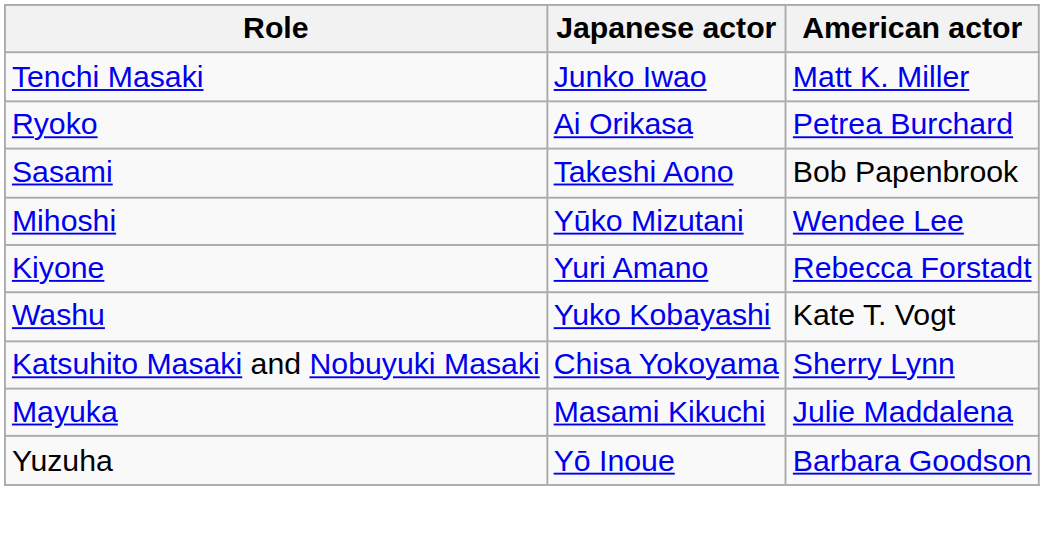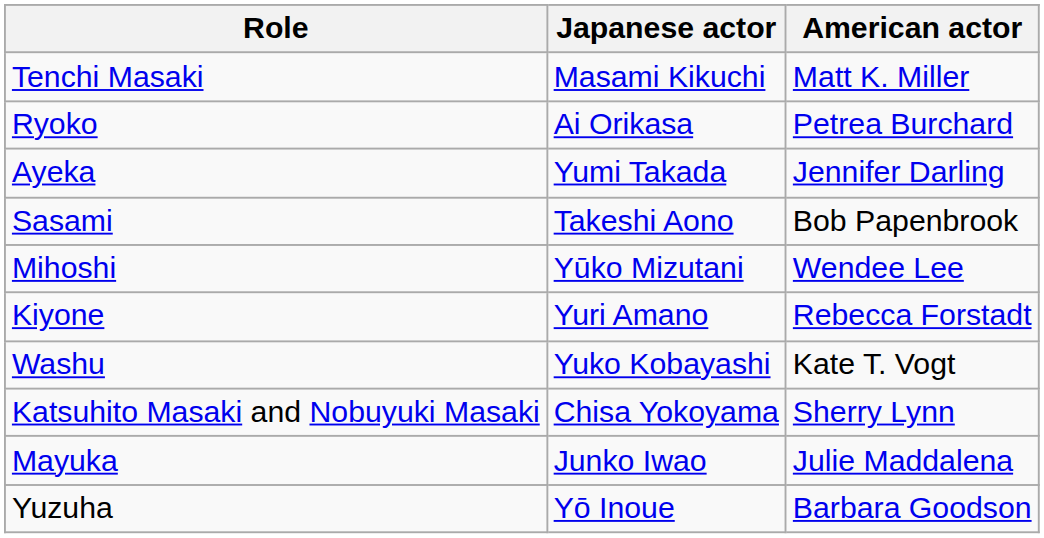 <table class="wikitable">
 <tr>
 <th>Role</th>
 <th>Japanese actor</th>
 <th>American actor</th>
 </tr>
 <tr>
 <td><a href='#'>Tenchi Masaki</a></td>
-<td><a href='#'>Junko Iwao</a></td>
+<td><a href='#'>Masami Kikuchi</a></td>
 <td><a href='#'>Matt K. Miller</a></td>
 </tr>
 <tr>
 <td><a href='#'>Ryoko</a></td>
 <td><a href='#'>Ai Orikasa</a></td>
 <td><a href='#'>Petrea Burchard</a></td>
+</tr>
+<tr>
+<td><a href='#'>Ayeka</a></td>
+<td><a href='#'>Yumi Takada</a></td>
+<td><a href='#'>Jennifer Darling</a></td>
 </tr>
 <tr>
 <td><a href='#'>Sasami</a></td>
 <td><a href='#'>Takeshi Aono</a></td>
 <td>Bob Papenbrook</td>
 </tr>
 <tr>
 <td><a href='#'>Mihoshi</a></td>
 <td><a href='#'>Yūko Mizutani</a></td>
 <td><a href='#'>Wendee Lee</a></td>
 </tr>
 <tr>
 <td><a href='#'>Kiyone</a></td>
 <td><a href='#'>Yuri Amano</a></td>
 <td><a href='#'>Rebecca Forstadt</a></td>
 </tr>
 <tr>
 <td><a href='#'>Washu</a></td>
 <td><a href='#'>Yuko Kobayashi</a></td>
 <td>Kate T. Vogt</td>
 </tr>
 <tr>
 <td><a href='#'>Katsuhito Masaki</a> and <a href='#'>Nobuyuki Masaki</a></td>
 <td><a href='#'>Chisa Yokoyama</a></td>
 <td><a href='#'>Sherry Lynn</a></td>
 </tr>
 <tr>
 <td><a href='#'>Mayuka</a></td>
-<td><a href='#'>Masami Kikuchi</a></td>
+<td><a href='#'>Junko Iwao</a></td>
 <td><a href='#'>Julie Maddalena</a></td>
 </tr>
 <tr>
 <td>Yuzuha</td>
 <td><a href='#'>Yō Inoue</a></td>
 <td><a href='#'>Barbara Goodson</a></td>
 </tr>
 </table>
